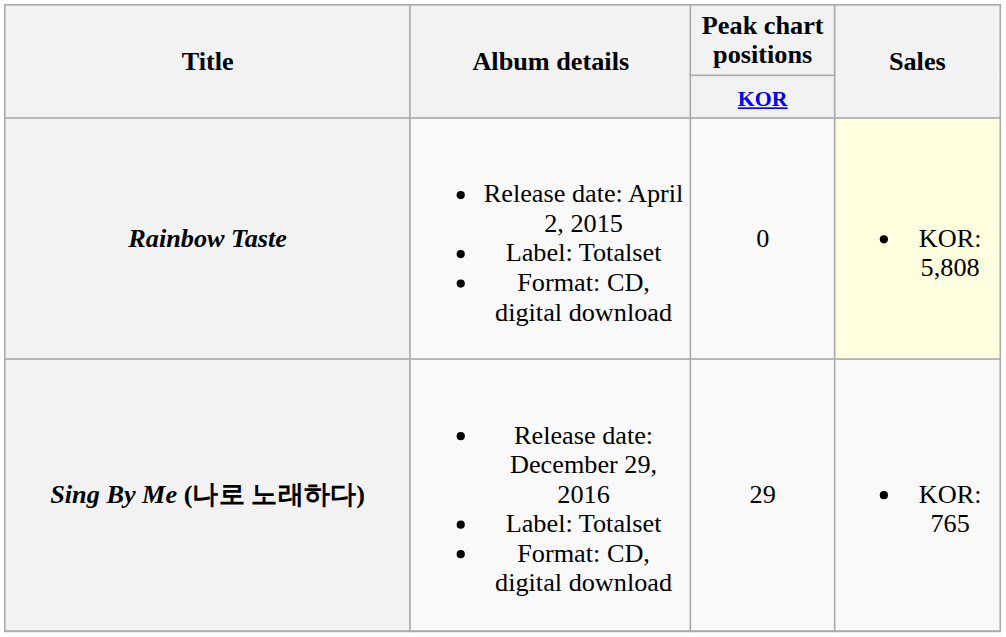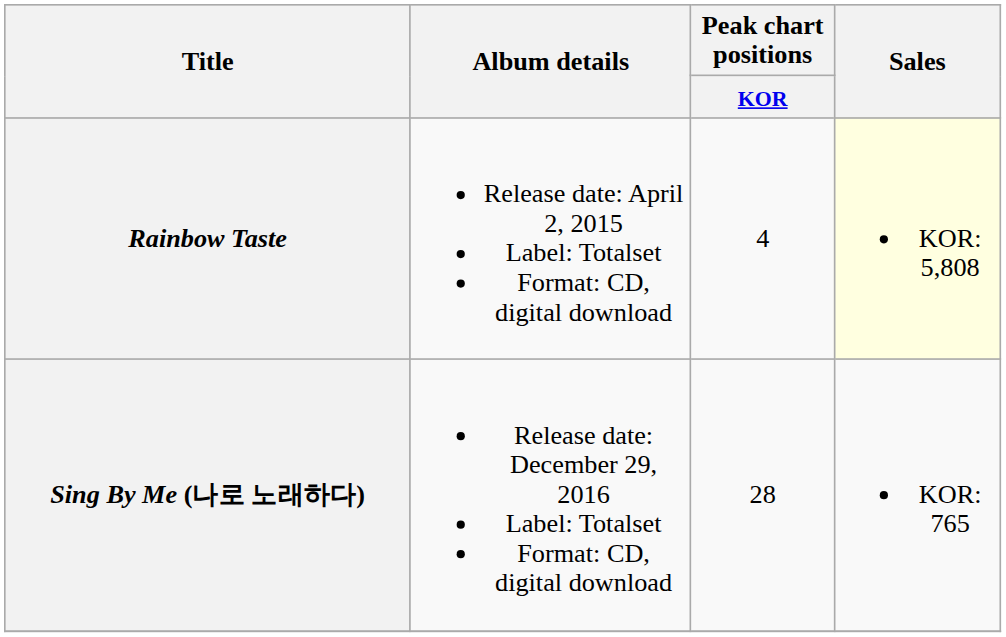 <table class="wikitable plainrowheaders" style="text-align:center;">
 <tr>
 <th scope="col" rowspan="2" style="width:15em;">Title</th>
 <th scope="col" rowspan="2">Album details</th>
 <th scope="col" colspan="1" style="width:5em;">Peak chart positions</th>
 <th scope="col" rowspan="2">Sales</th>
 </tr>
 <tr>
 <th><small><a href='#'>KOR</a></small><br></th>
 </tr>
 <tr>
 <th scope="row"><em>Rainbow Taste</em></th>
 <td><br><ul><li>Release date: April 2, 2015</li><li>Label: Totalset</li><li>Format: CD, digital download</li></ul></td>
-<td>0</td>
+<td>4</td>
 <td style="background: lightyellow;"><br><ul><li>KOR: 5,808</li></ul></td>
 </tr>
 <tr>
 <th scope="row"><em>Sing By Me</em> (나로 노래하다)</th>
 <td><br><ul><li>Release date: December 29, 2016</li><li>Label: Totalset</li><li>Format: CD, digital download</li></ul></td>
-<td>29</td>
+<td>28</td>
 <td><br><ul><li>KOR: 765</li></ul></td>
 </tr>
 <tr>
 </tr>
 </table>
